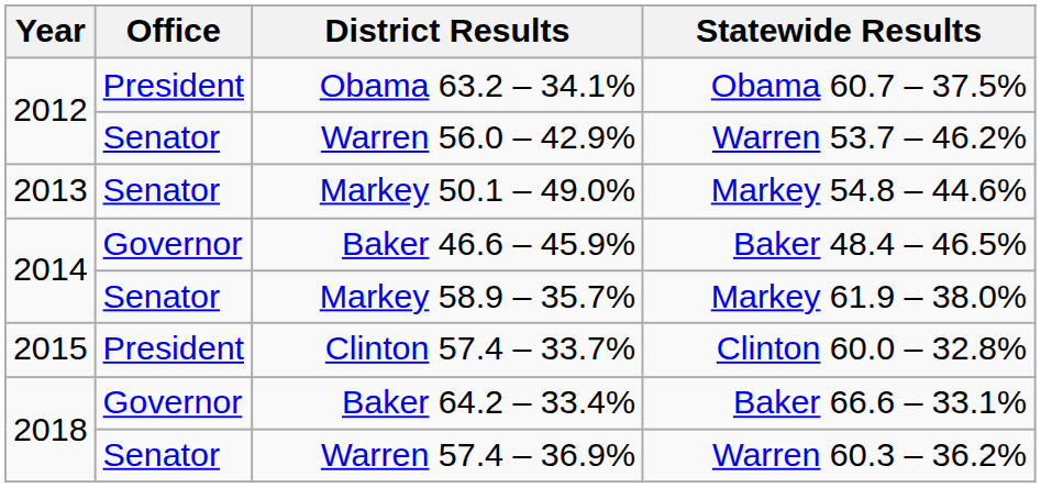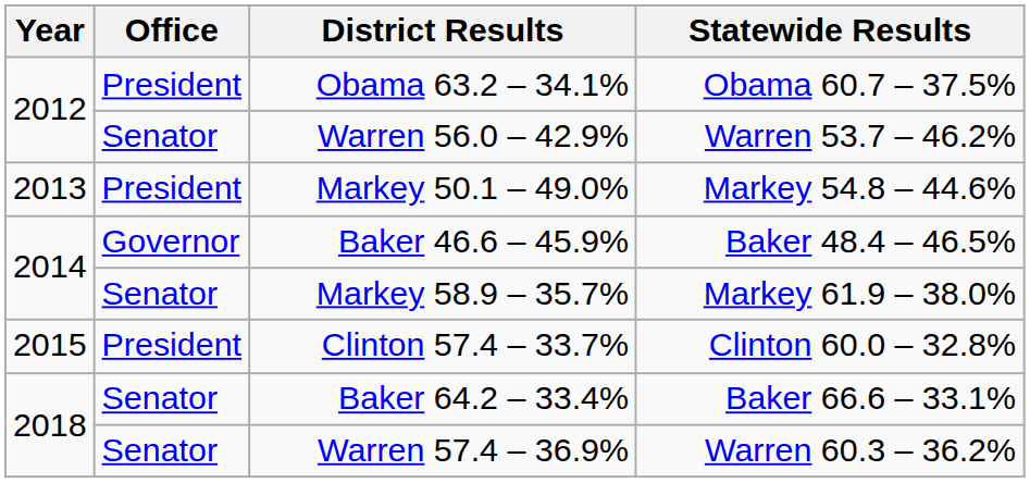 <table class=wikitable>
 <tr>
 <th style="width:30px;">Year</th>
 <th style="width:60px;">Office</th>
 <th style="width:180px;">District Results</th>
 <th style="width:180px;">Statewide Results</th>
 </tr>
 <tr>
 <td rowspan="2">2012</td>
 <td><a href='#'>President</a></td>
 <td align="right" ><a href='#'>Obama</a> 63.2 – 34.1%</td>
 <td align="right" ><a href='#'>Obama</a> 60.7 – 37.5%</td>
 </tr>
 <tr>
 <td><a href='#'>Senator</a></td>
 <td align="right" ><a href='#'>Warren</a> 56.0 – 42.9%</td>
 <td align="right" ><a href='#'>Warren</a> 53.7 – 46.2%</td>
 </tr>
 <tr>
 <td>2013</td>
-<td><a href='#'>Senator</a></td>
+<td><a href='#'>President</a></td>
 <td align="right" ><a href='#'>Markey</a> 50.1 – 49.0%</td>
 <td align="right" ><a href='#'>Markey</a> 54.8 – 44.6%</td>
 </tr>
 <tr>
 <td rowspan="2">2014</td>
 <td><a href='#'>Governor</a></td>
 <td align="right" ><a href='#'>Baker</a> 46.6 – 45.9%</td>
 <td align="right" ><a href='#'>Baker</a> 48.4 – 46.5%</td>
 </tr>
 <tr>
 <td><a href='#'>Senator</a></td>
 <td align="right" ><a href='#'>Markey</a> 58.9 – 35.7%</td>
 <td align="right" ><a href='#'>Markey</a> 61.9 – 38.0%</td>
 </tr>
 <tr>
 <td>2015</td>
 <td><a href='#'>President</a></td>
 <td align="right" ><a href='#'>Clinton</a> 57.4 – 33.7%</td>
 <td align="right" ><a href='#'>Clinton</a> 60.0 – 32.8%</td>
 </tr>
 <tr>
 <td rowspan="2">2018</td>
-<td><a href='#'>Governor</a></td>
+<td><a href='#'>Senator</a></td>
 <td align="right" ><a href='#'>Baker</a> 64.2 – 33.4%</td>
 <td align="right" ><a href='#'>Baker</a> 66.6 – 33.1%</td>
 </tr>
 <tr>
 <td><a href='#'>Senator</a></td>
 <td align="right" ><a href='#'>Warren</a> 57.4 – 36.9%</td>
 <td align="right" ><a href='#'>Warren</a> 60.3 – 36.2%</td>
 </tr>
 </table>
